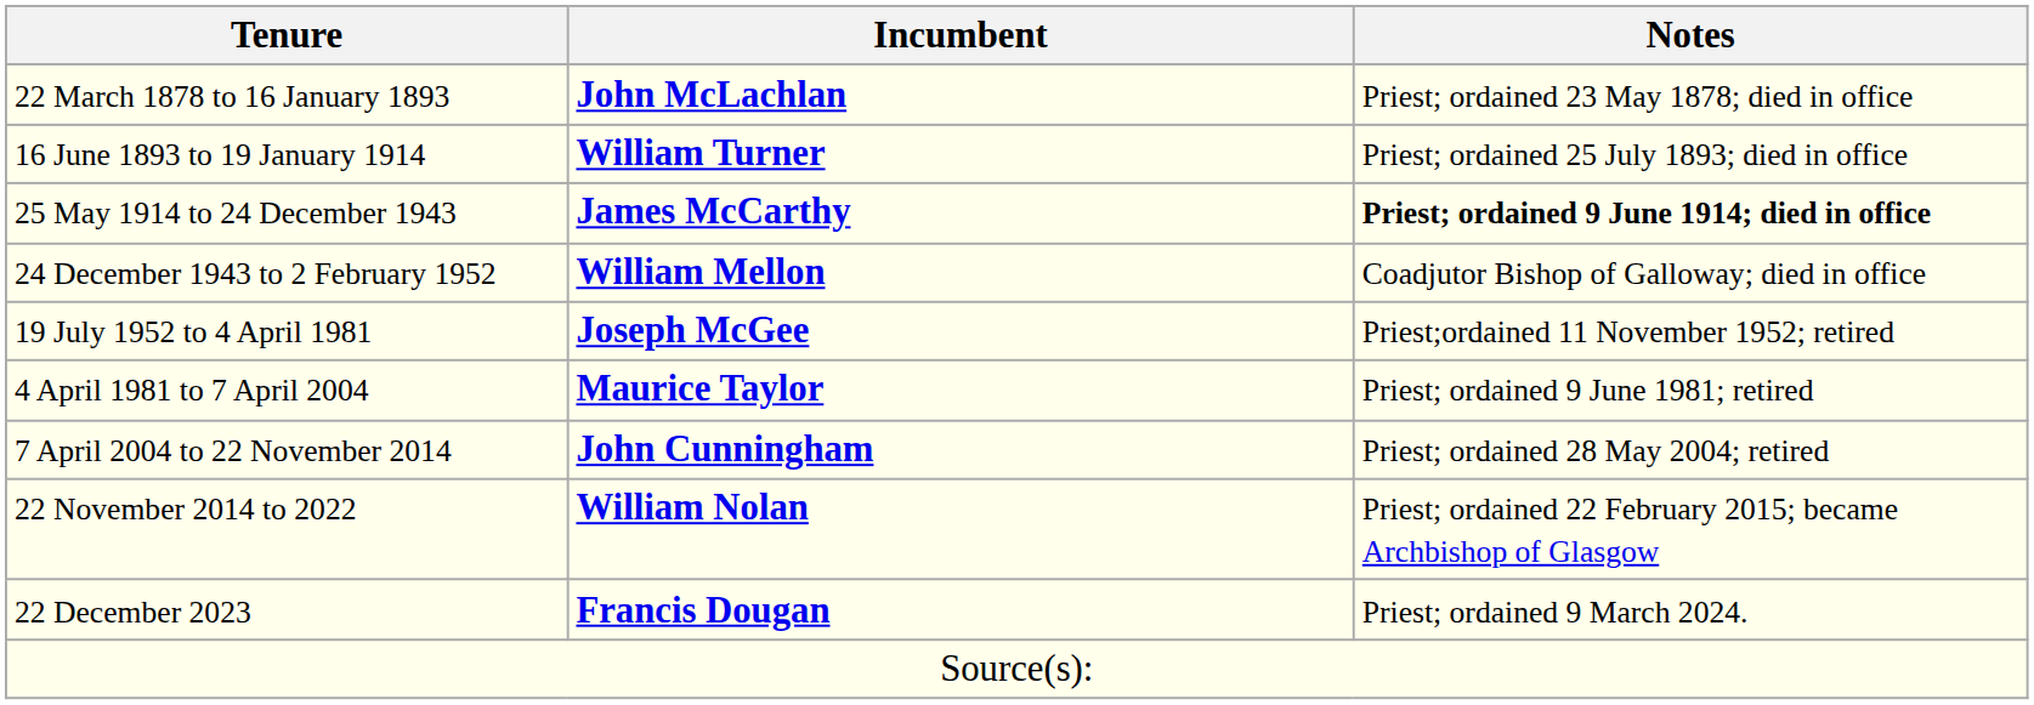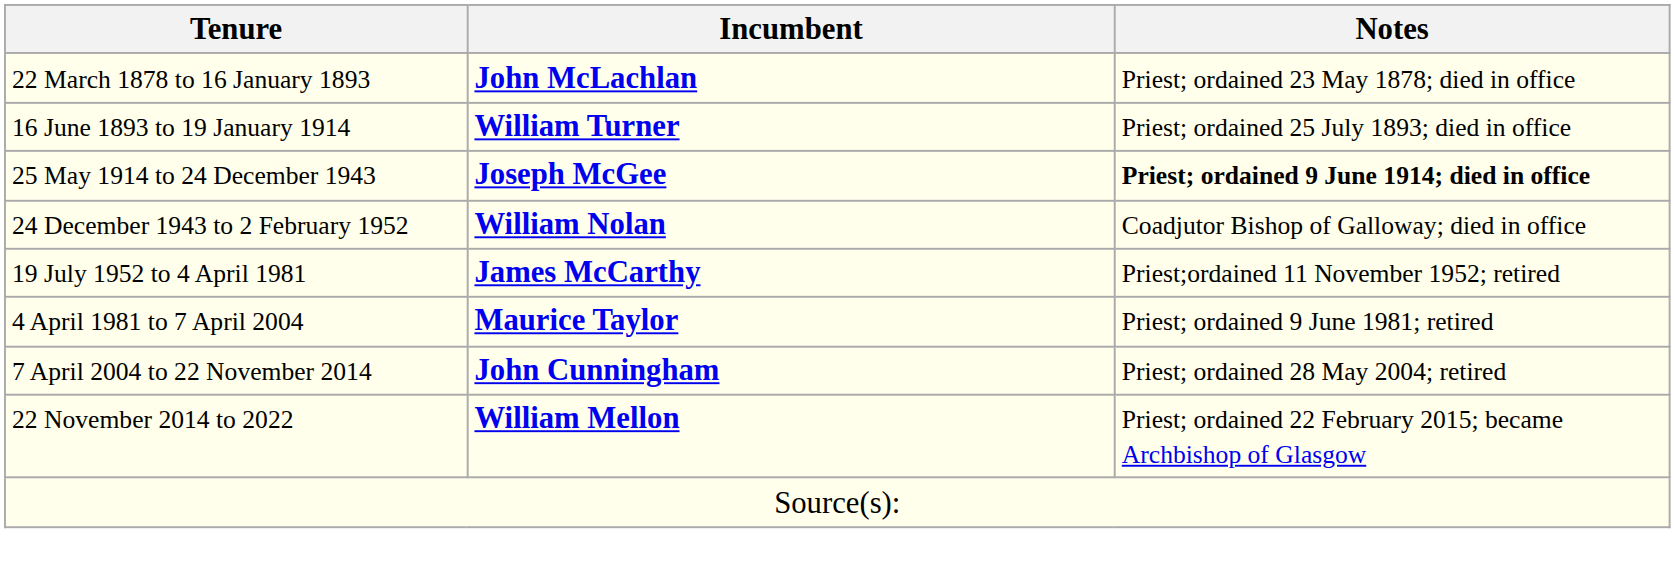 <table class="wikitable">
 <tr align=left>
 <th width="25%">Tenure</th>
 <th width="35%">Incumbent</th>
 <th width="30%">Notes</th>
 </tr>
 <tr valign=top bgcolor="#ffffec">
 <td><small>22 March 1878 to 16 January 1893</small></td>
 <td><strong><a href='#'>John McLachlan</a></strong></td>
 <td><small>Priest; ordained 23 May 1878; died in office</small></td>
 </tr>
 <tr valign=top bgcolor="#ffffec">
 <td><small>16 June 1893 to 19 January 1914</small></td>
 <td><strong><a href='#'>William Turner</a></strong></td>
 <td><small>Priest; ordained 25 July 1893; died in office</small></td>
 </tr>
 <tr valign=top bgcolor="#ffffec">
 <td><small>25 May 1914 to 24 December 1943</small></td>
-<td><strong><a href='#'>James McCarthy</a></strong></td>
+<td><strong><a href='#'>Joseph McGee</a></strong></td>
 <td><strong><small>Priest; ordained 9 June 1914; died in office</small></strong></td>
 </tr>
 <tr valign=top bgcolor="#ffffec">
 <td><small>24 December 1943 to 2 February 1952</small></td>
-<td><strong><a href='#'>William Mellon</a></strong></td>
+<td><strong><a href='#'>William Nolan</a></strong></td>
 <td><small>Coadjutor Bishop of Galloway; died in office</small></td>
 </tr>
 <tr valign=top bgcolor="#ffffec">
 <td><small>19 July 1952 to 4 April 1981</small></td>
-<td><strong><a href='#'>Joseph McGee</a></strong></td>
+<td><strong><a href='#'>James McCarthy</a></strong></td>
 <td><small>Priest;ordained 11 November 1952; retired</small></td>
 </tr>
 <tr valign=top bgcolor="#ffffec">
 <td><small>4 April 1981 to 7 April 2004</small></td>
 <td><strong><a href='#'>Maurice Taylor</a></strong></td>
 <td><small>Priest; ordained 9 June 1981; retired</small></td>
 </tr>
 <tr valign=top bgcolor="#ffffec">
 <td><small>7 April 2004 to 22 November 2014</small></td>
 <td><strong><a href='#'>John Cunningham</a></strong></td>
 <td><small>Priest; ordained 28 May 2004; retired</small></td>
 </tr>
 <tr valign=top bgcolor="#ffffec">
 <td><small>22 November 2014 to 2022</small></td>
-<td><strong><a href='#'>William Nolan</a></strong></td>
+<td><strong><a href='#'>William Mellon</a></strong></td>
 <td><small>Priest; ordained 22 February 2015; became <a href='#'>Archbishop of Glasgow</a></small></td>
-</tr>
-<tr valign=top bgcolor="#ffffec">
-<td><small>22 December 2023</small></td>
-<td><strong><a href='#'>Francis Dougan</a></strong></td>
-<td><small>Priest;  ordained 9 March 2024.</small>  </td>
 </tr>
 <tr valign=top bgcolor="#ffffec">
 <td align=center colspan=3>Source(s):</td>
 </tr>
 </table>
